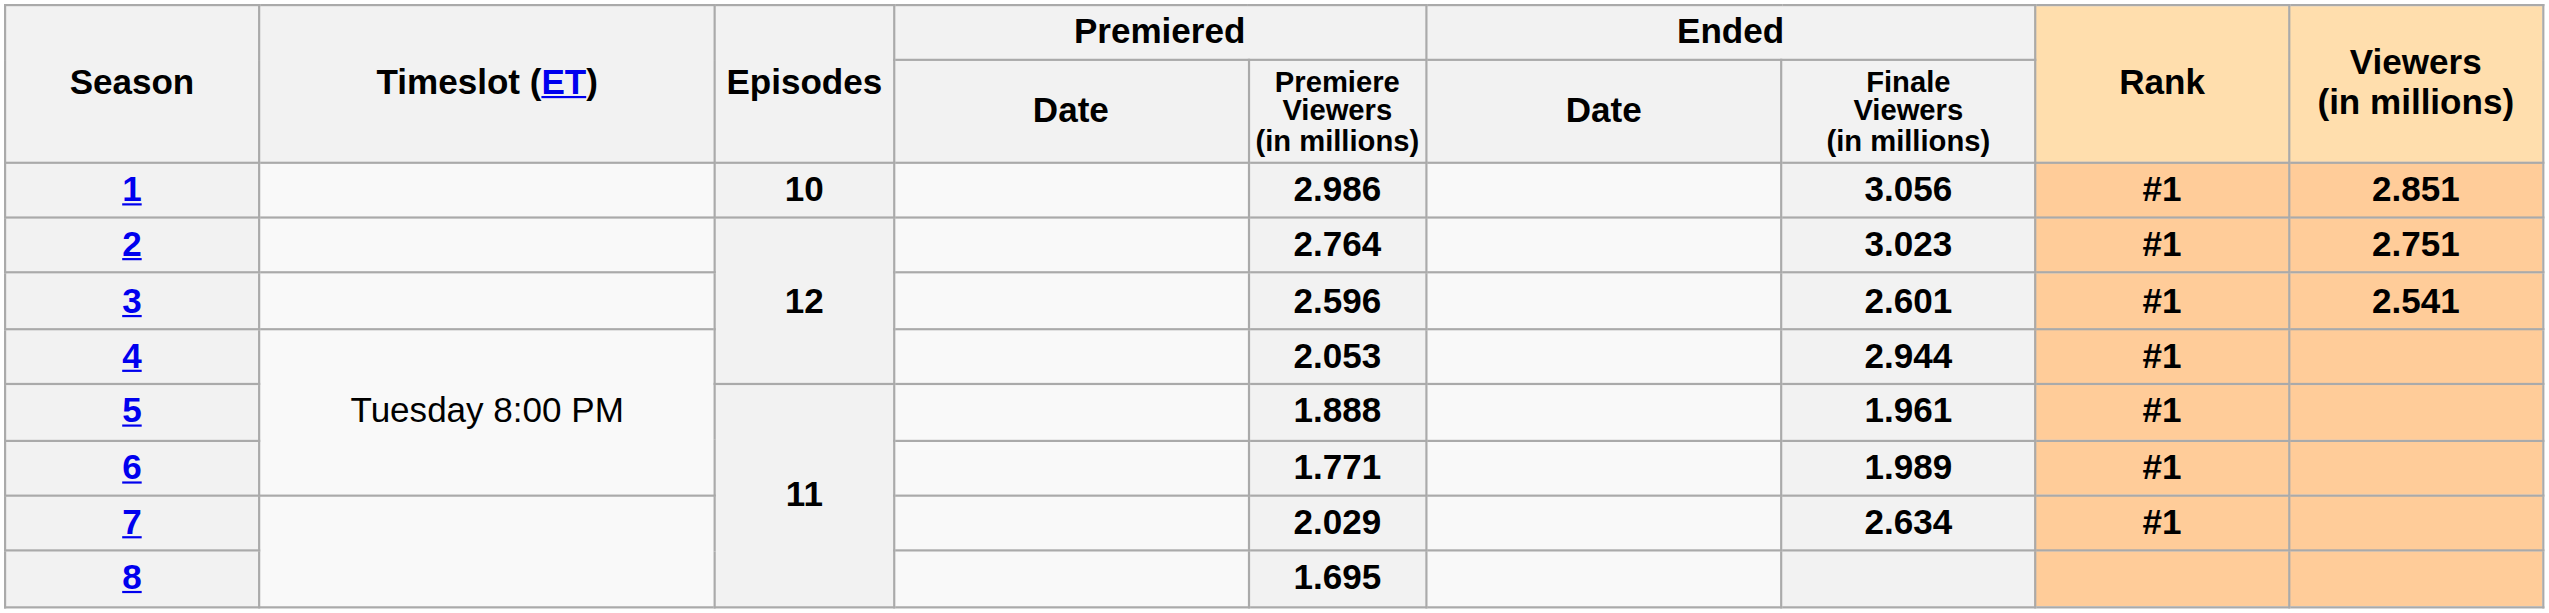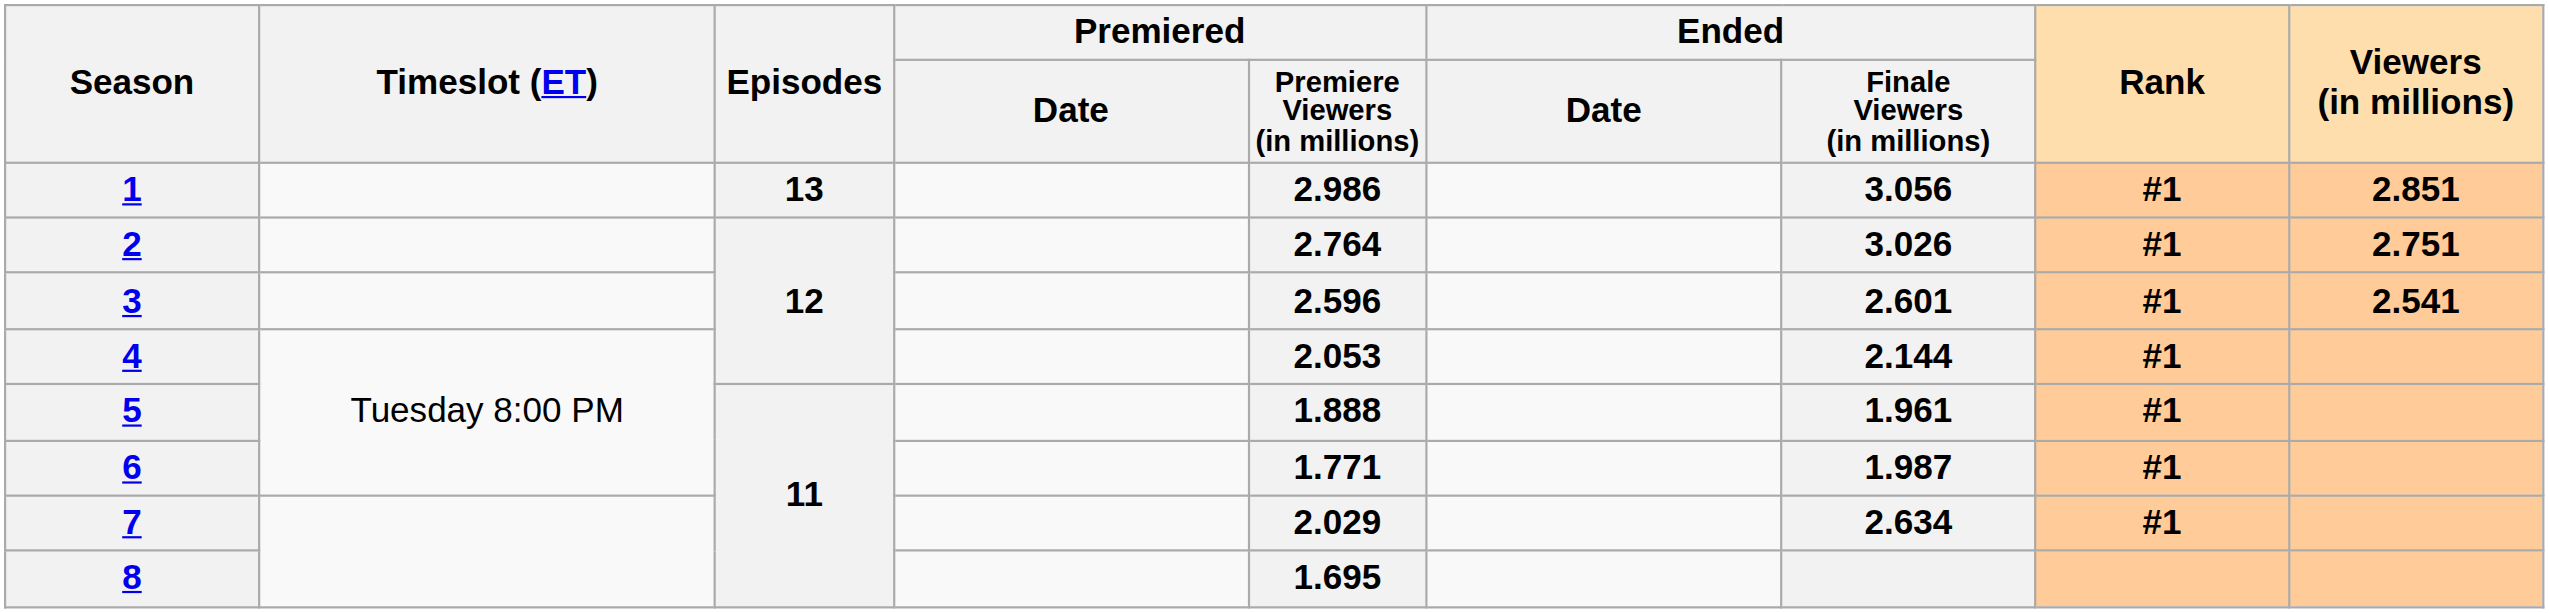 <table class="wikitable">
 <tr>
 <th style="width:10%;" rowspan="2">Season</th>
 <th style="width:18%;" rowspan="2">Timeslot (<a href='#'>ET</a>)</th>
 <th style="width:7%;" rowspan="2">Episodes</th>
 <th colspan=2>Premiered</th>
 <th colspan=2>Ended</th>
 <th style="width:10%; background:#ffdead;" rowspan="2">Rank</th>
 <th style="width:10%; background:#ffdead;" rowspan="2">Viewers<br>(in millions)</th>
 </tr>
 <tr>
 <th>Date</th>
 <th span style="width:7%; font-size:smaller; line-height:100%;">Premiere<br>Viewers<br>(in millions)</th>
 <th>Date</th>
 <th span style="width:10%; font-size:smaller; line-height:100%;">Finale<br>Viewers<br>(in millions)</th>
 </tr>
 <tr>
 <th><a href='#'>1</a></th>
 <td></td>
-<th>10</th>
+<th>13</th>
 <td></td>
 <th>2.986</th>
 <td></td>
 <th>3.056</th>
 <th style="background:#fc9;">#1</th>
 <th style="background:#fc9;">2.851</th>
 </tr>
 <tr>
 <th><a href='#'>2</a></th>
 <td></td>
 <th rowspan="3">12</th>
 <td></td>
 <th>2.764</th>
 <td></td>
-<th>3.023</th>
+<th>3.026</th>
 <th style="background:#fc9;">#1</th>
 <th style="background:#fc9;">2.751</th>
 </tr>
 <tr>
 <th><a href='#'>3</a></th>
 <td></td>
 <td></td>
 <th>2.596</th>
 <td></td>
 <th>2.601</th>
 <th style="background:#fc9;">#1</th>
 <th style="background:#fc9;">2.541</th>
 </tr>
 <tr>
 <th><a href='#'>4</a></th>
 <td rowspan="3" style="text-align:center;">Tuesday 8:00 PM</td>
 <td></td>
 <th>2.053</th>
 <td></td>
-<th>2.944</th>
+<th>2.144</th>
 <th style="background:#fc9;">#1</th>
 <th style="background:#fc9;"></th>
 </tr>
 <tr>
 <th><a href='#'>5</a></th>
 <th rowspan="4">11</th>
 <td></td>
 <th>1.888</th>
 <td></td>
 <th>1.961</th>
 <th style="background:#fc9;">#1</th>
 <th style="background:#fc9;"></th>
 </tr>
 <tr>
 <th><a href='#'>6</a></th>
 <td></td>
 <th>1.771</th>
 <td></td>
-<th>1.989</th>
+<th>1.987</th>
 <th style="background:#fc9;">#1</th>
 <th style="background:#fc9;"></th>
 </tr>
 <tr>
 <th><a href='#'>7</a></th>
 <td rowspan="2"></td>
 <td></td>
 <th>2.029</th>
 <td></td>
 <th>2.634</th>
 <th style="background:#fc9;">#1</th>
 <th style="background:#fc9;"></th>
 </tr>
 <tr>
 <th><a href='#'>8</a></th>
 <td></td>
 <th>1.695</th>
 <td></td>
 <th></th>
 <th style="background:#fc9;"></th>
 <th style="background:#fc9;"></th>
 </tr>
 </table>
